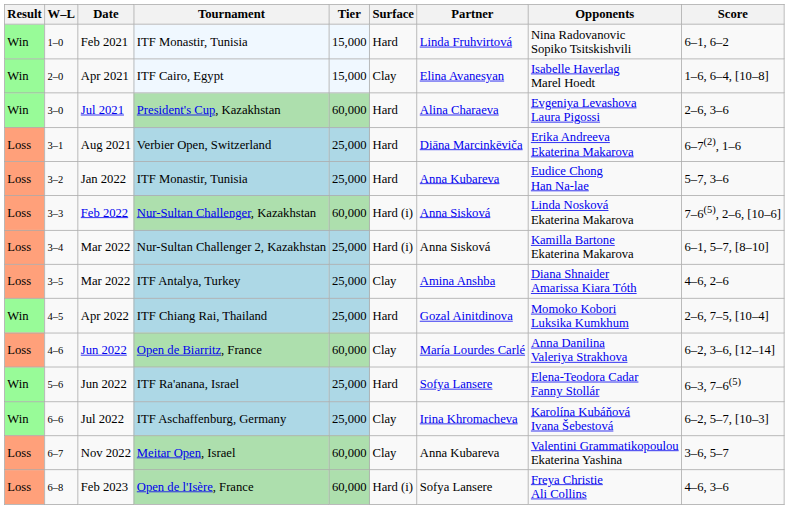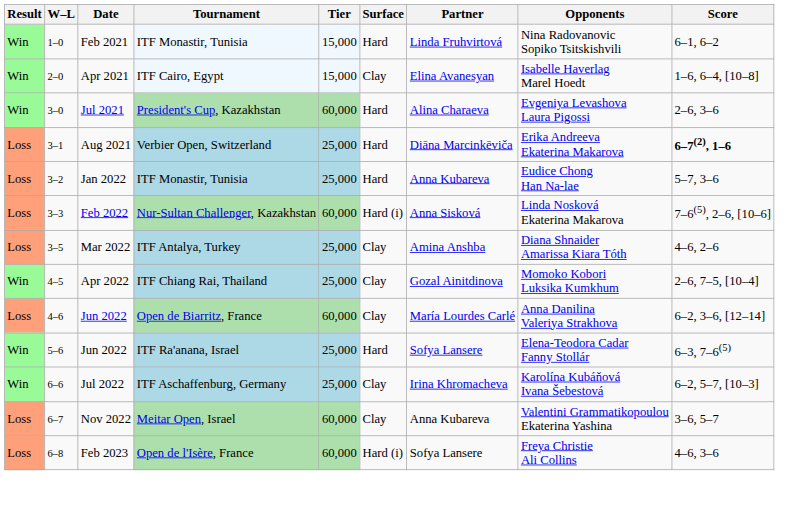 <table class="sortable wikitable">
 <tr>
 <th>Result</th>
 <th class="unsortable">W–L</th>
 <th>Date</th>
 <th>Tournament</th>
 <th>Tier</th>
 <th>Surface</th>
 <th>Partner</th>
 <th>Opponents</th>
 <th class="unsortable">Score</th>
 </tr>
 <tr>
 <td bgcolor="98FB98">Win</td>
 <td><small>1–0</small></td>
 <td>Feb 2021</td>
 <td style="background:#f0f8ff;">ITF Monastir, Tunisia</td>
 <td style="background:#f0f8ff;">15,000</td>
 <td>Hard</td>
 <td> <a href='#'>Linda Fruhvirtová</a></td>
 <td> Nina Radovanovic <br>  Sopiko Tsitskishvili</td>
 <td>6–1, 6–2</td>
 </tr>
 <tr>
 <td bgcolor="98FB98">Win</td>
 <td><small>2–0</small></td>
 <td>Apr 2021</td>
 <td style="background:#f0f8ff;">ITF Cairo, Egypt</td>
 <td style="background:#f0f8ff;">15,000</td>
 <td>Clay</td>
 <td> <a href='#'>Elina Avanesyan</a></td>
 <td> <a href='#'>Isabelle Haverlag</a> <br>  Marel Hoedt</td>
 <td>1–6, 6–4, [10–8]</td>
 </tr>
 <tr>
 <td bgcolor="98FB98">Win</td>
 <td><small>3–0</small></td>
 <td><a href='#'>Jul 2021</a></td>
 <td style="background:#addfad;"><a href='#'>President's Cup</a>, Kazakhstan</td>
 <td style="background:#addfad;">60,000</td>
 <td>Hard</td>
 <td> <a href='#'>Alina Charaeva</a></td>
 <td> <a href='#'>Evgeniya Levashova</a> <br>  <a href='#'>Laura Pigossi</a></td>
 <td>2–6, 3–6</td>
 </tr>
 <tr>
 <td style="background:#ffa07a;">Loss</td>
 <td><small>3–1</small></td>
 <td>Aug 2021</td>
 <td bgcolor=lightblue>Verbier Open, Switzerland</td>
 <td bgcolor=lightblue>25,000</td>
 <td>Hard</td>
 <td> <a href='#'>Diāna Marcinkēviča</a></td>
 <td> <a href='#'>Erika Andreeva</a> <br>  <a href='#'>Ekaterina Makarova</a></td>
-<td>6–7<sup>(2)</sup>, 1–6</td>
+<td><strong>6–7<sup>(2)</sup>, 1–6</strong></td>
 </tr>
 <tr>
 <td style="background:#ffa07a;">Loss</td>
 <td><small>3–2</small></td>
 <td>Jan 2022</td>
 <td bgcolor=lightblue>ITF Monastir, Tunisia</td>
 <td bgcolor=lightblue>25,000</td>
 <td>Hard</td>
 <td> <a href='#'>Anna Kubareva</a></td>
 <td> <a href='#'>Eudice Chong</a> <br>  <a href='#'>Han Na-lae</a></td>
 <td>5–7, 3–6</td>
 </tr>
 <tr>
 <td style="background:#ffa07a;">Loss</td>
 <td><small>3–3</small></td>
 <td><a href='#'>Feb 2022</a></td>
 <td style="background:#addfad;"><a href='#'>Nur-Sultan Challenger</a>, Kazakhstan</td>
 <td style="background:#addfad;">60,000</td>
 <td>Hard (i)</td>
 <td> <a href='#'>Anna Sisková</a></td>
 <td> <a href='#'>Linda Nosková</a> <br>  Ekaterina Makarova</td>
 <td>7–6<sup>(5)</sup>, 2–6, [10–6]</td>
 </tr>
 <tr>
 <td style="background:#ffa07a;">Loss</td>
-<td><small>3–4</small></td>
-<td>Mar 2022</td>
-<td bgcolor=lightblue>Nur-Sultan Challenger 2, Kazakhstan</td>
-<td bgcolor=lightblue>25,000</td>
-<td>Hard (i)</td>
-<td> Anna Sisková</td>
-<td> <a href='#'>Kamilla Bartone</a> <br>  Ekaterina Makarova</td>
-<td>6–1, 5–7, [8–10]</td>
-</tr>
-<tr>
-<td style="background:#ffa07a;">Loss</td>
 <td><small>3–5</small></td>
 <td>Mar 2022</td>
 <td bgcolor=lightblue>ITF Antalya, Turkey</td>
 <td bgcolor=lightblue>25,000</td>
 <td>Clay</td>
 <td> <a href='#'>Amina Anshba</a></td>
 <td> <a href='#'>Diana Shnaider</a> <br>  <a href='#'>Amarissa Kiara Tóth</a></td>
 <td>4–6, 2–6</td>
 </tr>
 <tr>
 <td bgcolor=98FB98>Win</td>
 <td><small>4–5</small></td>
 <td>Apr 2022</td>
 <td bgcolor=lightblue>ITF Chiang Rai, Thailand</td>
 <td bgcolor=lightblue>25,000</td>
-<td>Hard</td>
+<td>Clay</td>
 <td> <a href='#'>Gozal Ainitdinova</a></td>
 <td> <a href='#'>Momoko Kobori</a> <br>  <a href='#'>Luksika Kumkhum</a></td>
 <td>2–6, 7–5, [10–4]</td>
 </tr>
 <tr>
 <td style="background:#ffa07a;">Loss</td>
 <td><small>4–6</small></td>
 <td><a href='#'>Jun 2022</a></td>
 <td style="background:#addfad;"><a href='#'>Open de Biarritz</a>, France</td>
 <td style="background:#addfad;">60,000</td>
 <td>Clay</td>
 <td> <a href='#'>María Lourdes Carlé</a></td>
 <td> <a href='#'>Anna Danilina</a> <br>  <a href='#'>Valeriya Strakhova</a></td>
 <td>6–2, 3–6, [12–14]</td>
 </tr>
 <tr>
 <td bgcolor=98FB98>Win</td>
 <td><small>5–6</small></td>
 <td>Jun 2022</td>
 <td bgcolor=lightblue>ITF Ra'anana, Israel</td>
 <td bgcolor=lightblue>25,000</td>
 <td>Hard</td>
 <td> <a href='#'>Sofya Lansere</a></td>
 <td> <a href='#'>Elena-Teodora Cadar</a> <br>  <a href='#'>Fanny Stollár</a></td>
 <td>6–3, 7–6<sup>(5)</sup></td>
 </tr>
 <tr>
 <td bgcolor=98FB98>Win</td>
 <td><small>6–6</small></td>
 <td>Jul 2022</td>
 <td bgcolor=lightblue>ITF Aschaffenburg, Germany</td>
 <td bgcolor=lightblue>25,000</td>
 <td>Clay</td>
 <td> <a href='#'>Irina Khromacheva</a></td>
 <td> <a href='#'>Karolína Kubáňová</a> <br>  <a href='#'>Ivana Šebestová</a></td>
 <td>6–2, 5–7, [10–3]</td>
 </tr>
 <tr>
 <td bgcolor=ffa07a>Loss</td>
 <td><small>6–7</small></td>
 <td>Nov 2022</td>
 <td style="background:#addfad;"><a href='#'>Meitar Open</a>, Israel</td>
 <td style="background:#addfad;">60,000</td>
 <td>Clay</td>
 <td> Anna Kubareva</td>
 <td> <a href='#'>Valentini Grammatikopoulou</a> <br>  Ekaterina Yashina</td>
 <td>3–6, 5–7</td>
 </tr>
 <tr>
 <td bgcolor=ffa07a>Loss</td>
 <td><small>6–8</small></td>
 <td>Feb 2023</td>
 <td style="background:#addfad;"><a href='#'>Open de l'Isère</a>, France</td>
 <td style="background:#addfad;">60,000</td>
 <td>Hard (i)</td>
 <td> Sofya Lansere</td>
 <td> <a href='#'>Freya Christie</a> <br>  <a href='#'>Ali Collins</a></td>
 <td>4–6, 3–6</td>
 </tr>
 </table>
